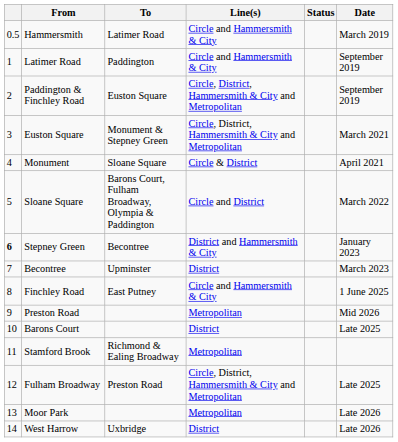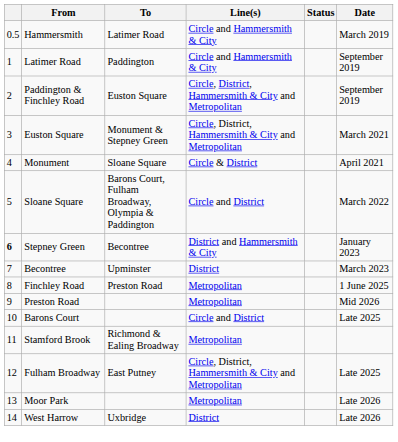 <table class="wikitable sortable">
 <tr>
 <th data-sort-type="number"></th>
 <th>From</th>
 <th class="unsortable">To</th>
 <th>Line(s)</th>
 <th>Status</th>
 <th data-sort-type="isoDate">Date</th>
 </tr>
 <tr>
 <td>0.5</td>
 <td>Hammersmith</td>
 <td>Latimer Road</td>
 <td><a href='#'>Circle</a> and <a href='#'>Hammersmith & City</a></td>
 <td></td>
 <td data-sort-value="2019-03">March 2019</td>
 </tr>
 <tr>
 <td>1</td>
 <td>Latimer Road</td>
 <td>Paddington</td>
 <td><a href='#'>Circle</a> and <a href='#'>Hammersmith & City</a></td>
 <td></td>
 <td data-sort-value="2019-09">September 2019</td>
 </tr>
 <tr>
 <td>2</td>
 <td>Paddington & Finchley Road</td>
 <td>Euston Square</td>
 <td><a href='#'>Circle</a>, <a href='#'>District</a>, <a href='#'>Hammersmith & City</a> and <a href='#'>Metropolitan</a></td>
 <td></td>
 <td data-sort-value="2019-09">September 2019</td>
 </tr>
 <tr>
 <td>3</td>
 <td>Euston Square</td>
 <td>Monument & Stepney Green</td>
 <td><a href='#'>Circle</a>, District, <a href='#'>Hammersmith & City</a> and <a href='#'>Metropolitan</a></td>
 <td></td>
 <td data-sort-value="2021-03">March 2021</td>
 </tr>
 <tr>
 <td>4</td>
 <td>Monument</td>
 <td>Sloane Square</td>
 <td><a href='#'>Circle</a> & <a href='#'>District</a></td>
 <td></td>
 <td data-sort-value="2021-04">April 2021</td>
 </tr>
 <tr>
 <td>5</td>
 <td>Sloane Square</td>
 <td>Barons Court, Fulham Broadway,<br>Olympia & Paddington</td>
 <td><a href='#'>Circle</a> and <a href='#'>District</a></td>
 <td></td>
 <td data-sort-value="2022-03">March 2022</td>
 </tr>
 <tr>
 <td><strong>6</strong></td>
 <td>Stepney Green</td>
 <td>Becontree</td>
 <td><a href='#'>District</a> and <a href='#'>Hammersmith & City</a></td>
 <td></td>
 <td>January 2023</td>
 </tr>
 <tr>
 <td>7</td>
 <td>Becontree</td>
 <td>Upminster</td>
 <td><a href='#'>District</a></td>
 <td></td>
 <td>March 2023</td>
 </tr>
 <tr>
 <td>8</td>
 <td>Finchley Road</td>
-<td>East Putney</td>
-<td><a href='#'>Circle</a> and <a href='#'>Hammersmith & City</a></td>
+<td>Preston Road</td>
+<td><a href='#'>Metropolitan</a></td>
 <td></td>
 <td>1 June 2025</td>
 </tr>
 <tr>
 <td>9</td>
 <td>Preston Road</td>
 <td></td>
 <td><a href='#'>Metropolitan</a></td>
 <td></td>
 <td>Mid 2026</td>
 </tr>
 <tr>
 <td>10</td>
 <td>Barons Court</td>
 <td></td>
-<td><a href='#'>District</a></td>
+<td><a href='#'>Circle</a> and <a href='#'>District</a></td>
 <td></td>
 <td>Late 2025</td>
 </tr>
 <tr>
 <td>11</td>
 <td>Stamford Brook</td>
 <td>Richmond & Ealing Broadway</td>
 <td><a href='#'>Metropolitan</a></td>
 <td></td>
 <td></td>
 </tr>
 <tr>
 <td>12</td>
 <td>Fulham Broadway</td>
-<td>Preston Road</td>
+<td>East Putney</td>
 <td><a href='#'>Circle</a>, District, <a href='#'>Hammersmith & City</a> and <a href='#'>Metropolitan</a></td>
 <td></td>
 <td>Late 2025</td>
 </tr>
 <tr>
 <td>13</td>
 <td>Moor Park</td>
 <td></td>
 <td><a href='#'>Metropolitan</a></td>
 <td></td>
 <td>Late 2026</td>
 </tr>
 <tr>
 <td>14</td>
 <td>West Harrow</td>
 <td>Uxbridge</td>
 <td><a href='#'>District</a></td>
 <td></td>
 <td>Late 2026</td>
 </tr>
 </table>
